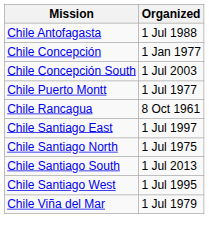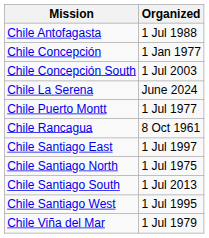 <table class="wikitable sortable">
 <tr>
 <th>Mission</th>
 <th data-sort-type=date>Organized</th>
 </tr>
 <tr>
 <td><a href='#'>Chile Antofagasta</a></td>
 <td>1 Jul 1988</td>
 </tr>
 <tr>
 <td><a href='#'>Chile Concepción</a></td>
 <td>1 Jan 1977</td>
 </tr>
 <tr>
 <td><a href='#'>Chile Concepción South</a></td>
 <td>1 Jul 2003</td>
+</tr>
+<tr>
+<td><a href='#'>Chile La Serena</a></td>
+<td>June 2024</td>
 </tr>
 <tr>
 <td><a href='#'>Chile Puerto Montt</a></td>
 <td>1 Jul 1977</td>
 </tr>
 <tr>
 <td><a href='#'>Chile Rancagua</a></td>
 <td>8 Oct 1961</td>
 </tr>
 <tr>
 <td><a href='#'>Chile Santiago East</a></td>
 <td>1 Jul 1997</td>
 </tr>
 <tr>
 <td><a href='#'>Chile Santiago North</a></td>
 <td>1 Jul 1975</td>
 </tr>
 <tr>
 <td><a href='#'>Chile Santiago South</a></td>
 <td>1 Jul 2013</td>
 </tr>
 <tr>
 <td><a href='#'>Chile Santiago West</a></td>
 <td>1 Jul 1995</td>
 </tr>
 <tr>
 <td><a href='#'>Chile Viña del Mar</a></td>
 <td>1 Jul 1979</td>
 </tr>
 </table>
